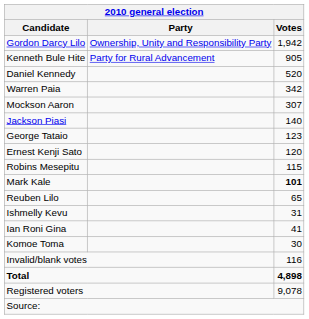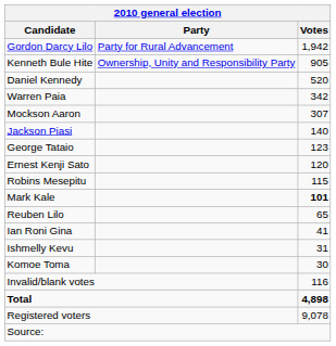 <table class=wikitable style=text-align:left>
 <tr>
 <th colspan=3><a href='#'>2010 general election</a></th>
 </tr>
 <tr>
 <th>Candidate</th>
 <th>Party</th>
 <th>Votes</th>
 </tr>
 <tr>
 <td><a href='#'>Gordon Darcy Lilo</a></td>
-<td><a href='#'>Ownership, Unity and Responsibility Party</a></td>
+<td><a href='#'>Party for Rural Advancement</a></td>
 <td align=right>1,942</td>
 </tr>
 <tr>
 <td>Kenneth Bule Hite</td>
-<td><a href='#'>Party for Rural Advancement</a></td>
+<td><a href='#'>Ownership, Unity and Responsibility Party</a></td>
 <td align=right>905</td>
 </tr>
 <tr>
 <td>Daniel Kennedy</td>
 <td></td>
 <td align=right>520</td>
 </tr>
 <tr>
 <td>Warren Paia</td>
 <td></td>
 <td align=right>342</td>
 </tr>
 <tr>
 <td>Mockson Aaron</td>
 <td></td>
 <td align=right>307</td>
 </tr>
 <tr>
 <td><a href='#'>Jackson Piasi</a></td>
 <td></td>
 <td align=right>140</td>
 </tr>
 <tr>
 <td>George Tataio</td>
 <td></td>
 <td align=right>123</td>
 </tr>
 <tr>
 <td>Ernest Kenji Sato</td>
 <td></td>
 <td align=right>120</td>
 </tr>
 <tr>
 <td>Robins Mesepitu</td>
 <td></td>
 <td align=right>115</td>
 </tr>
 <tr>
 <td>Mark Kale</td>
 <td></td>
 <td align=right><strong>101</strong></td>
 </tr>
 <tr>
 <td>Reuben Lilo</td>
 <td></td>
 <td align=right>65</td>
 </tr>
 <tr>
+<td>Ian Roni Gina</td>
+<td></td>
+<td align=right>41</td>
+</tr>
+<tr>
 <td>Ishmelly Kevu</td>
 <td></td>
 <td align=right>31</td>
-</tr>
-<tr>
-<td>Ian Roni Gina</td>
-<td></td>
-<td align=right>41</td>
 </tr>
 <tr>
 <td>Komoe Toma</td>
 <td></td>
 <td align=right>30</td>
 </tr>
 <tr>
 <td colspan=2>Invalid/blank votes</td>
 <td align=right>116</td>
 </tr>
 <tr>
 <td colspan=2><strong>Total</strong></td>
 <td align=right><strong>4,898</strong></td>
 </tr>
 <tr>
 <td colspan=2>Registered voters</td>
 <td align=right>9,078</td>
 </tr>
 <tr>
 <td colspan=3>Source: </td>
 </tr>
 </table>
